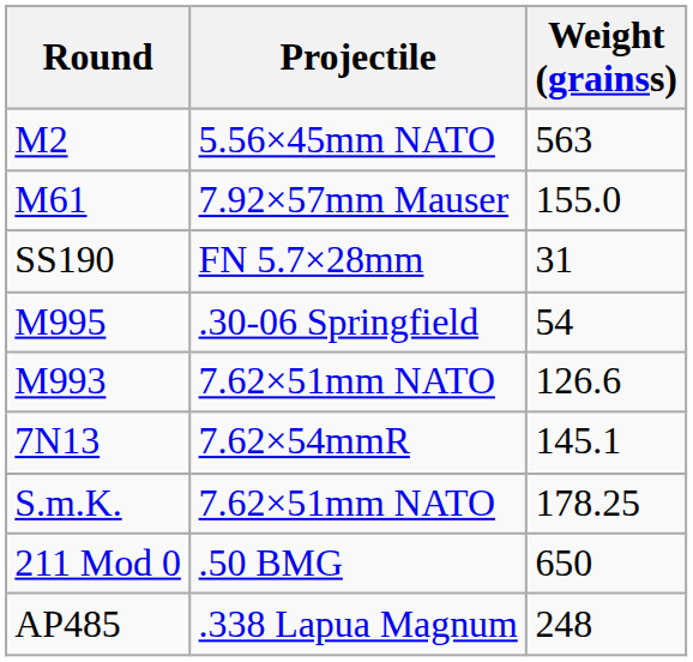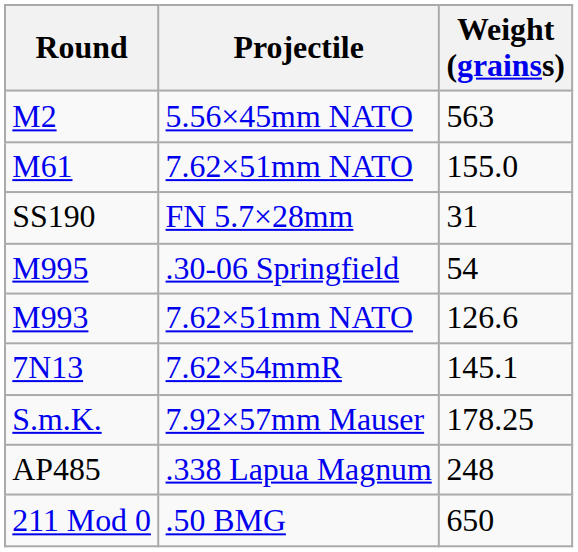 <table class="wikitable">
 <tr>
 <th>Round</th>
 <th>Projectile</th>
 <th>Weight<br>(<a href='#'>grains</a>s)</th>
 </tr>
 <tr>
 <td><a href='#'>M2</a></td>
 <td><a href='#'>5.56×45mm NATO</a></td>
 <td>563</td>
 </tr>
 <tr>
 <td><a href='#'>M61</a></td>
-<td><a href='#'>7.92×57mm Mauser</a></td>
+<td><a href='#'>7.62×51mm NATO</a></td>
 <td>155.0 </td>
 </tr>
 <tr>
 <td>SS190</td>
 <td><a href='#'>FN 5.7×28mm</a></td>
 <td>31</td>
 </tr>
 <tr>
 <td><a href='#'>M995</a></td>
 <td><a href='#'>.30-06 Springfield</a></td>
 <td>54 </td>
 </tr>
 <tr>
 <td><a href='#'>M993</a></td>
 <td><a href='#'>7.62×51mm NATO</a></td>
 <td>126.6</td>
 </tr>
 <tr>
 <td><a href='#'>7N13</a></td>
 <td><a href='#'>7.62×54mmR</a></td>
 <td>145.1</td>
 </tr>
 <tr>
 <td><a href='#'>S.m.K.</a></td>
-<td><a href='#'>7.62×51mm NATO</a></td>
+<td><a href='#'>7.92×57mm Mauser</a></td>
 <td>178.25</td>
+</tr>
+<tr>
+<td>AP485</td>
+<td><a href='#'>.338 Lapua Magnum</a></td>
+<td>248 </td>
 </tr>
 <tr>
 <td><a href='#'>211 Mod 0</a></td>
 <td><a href='#'>.50 BMG</a></td>
 <td>650</td>
 </tr>
-<tr>
-<td>AP485</td>
-<td><a href='#'>.338 Lapua Magnum</a></td>
-<td>248 </td>
-</tr>
 </table>
